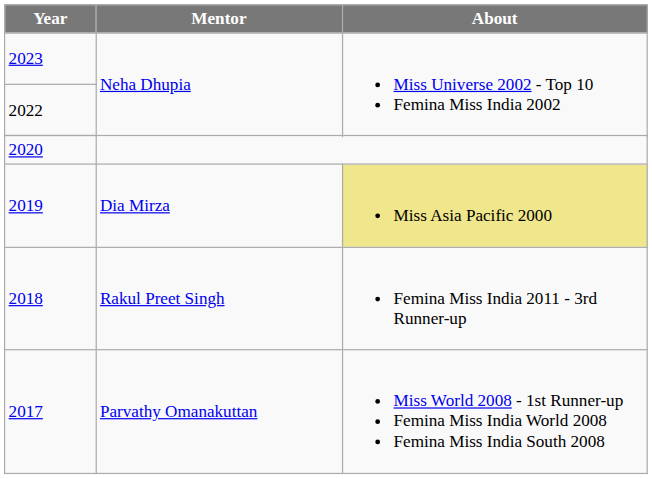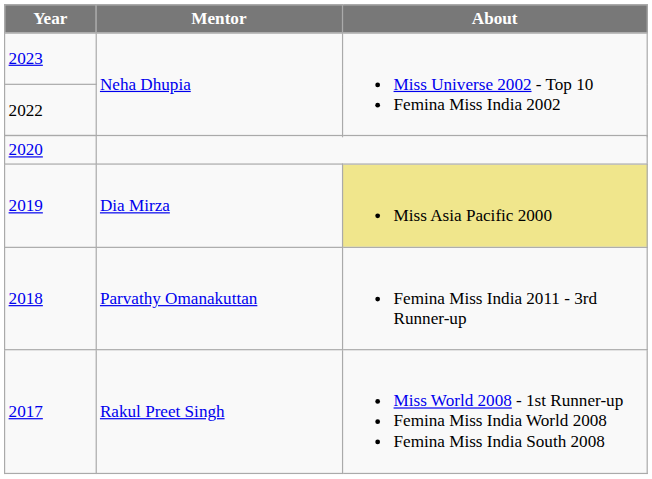 <table class="wikitable" style="font-size: 90%;">
 <tr>
 <th width="70" style="background-color:#787878;color:#FFFFFF;">Year</th>
 <th width="200" style="background-color:#787878;color:#FFFFFF;">Mentor</th>
 <th width="250" style="background-color:#787878;color:#FFFFFF;">About</th>
 </tr>
 <tr>
 <td><a href='#'>2023</a></td>
 <td rowspan=3><a href='#'>Neha Dhupia</a></td>
 <td rowspan=3><br><ul><li><a href='#'>Miss Universe 2002</a> - Top 10</li><li>Femina Miss India 2002</li></ul></td>
 </tr>
 <tr>
 <td>2022</td>
 </tr>
 <tr>
 </tr>
 <tr>
 <td><a href='#'>2020</a></td>
 </tr>
 <tr>
 <td><a href='#'>2019</a></td>
 <td><a href='#'>Dia Mirza</a></td>
 <td style="background: khaki;"><br><ul><li>Miss Asia Pacific 2000</li></ul></td>
 </tr>
 <tr>
 <td><a href='#'>2018</a></td>
-<td><a href='#'>Rakul Preet Singh</a></td>
+<td><a href='#'>Parvathy Omanakuttan</a></td>
 <td><br><ul><li>Femina Miss India 2011 - 3rd Runner-up</li></ul></td>
 </tr>
 <tr>
 <td><a href='#'>2017</a></td>
-<td><a href='#'>Parvathy Omanakuttan</a></td>
+<td><a href='#'>Rakul Preet Singh</a></td>
 <td><br><ul><li><a href='#'>Miss World 2008</a> - 1st Runner-up</li><li>Femina Miss India World 2008</li><li>Femina Miss India South 2008</li></ul></td>
 </tr>
 </table>
